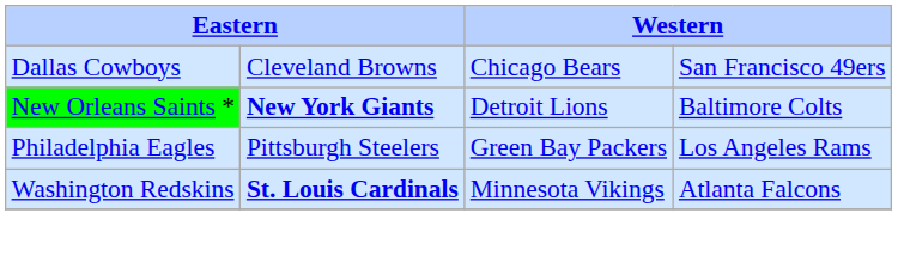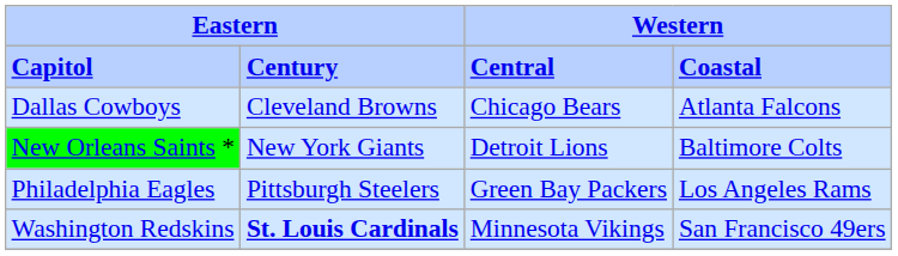 <table class="wikitable">
 <tr>
 <th colspan="2" style="background-color: #B7D0FF;"><strong><a href='#'>Eastern</a></strong></th>
 <th colspan="2" style="background-color: #B7D0FF;"><strong><a href='#'>Western</a></strong></th>
 </tr>
 <tr>
+<td style="background-color: #B7D0FF;"><strong><a href='#'>Capitol</a></strong></td>
+<td style="background-color: #B7D0FF;"><strong><a href='#'>Century</a></strong></td>
+<td style="background-color: #B7D0FF;"><strong><a href='#'>Central</a></strong></td>
+<td style="background-color: #B7D0FF;"><strong><a href='#'>Coastal</a></strong></td>
+</tr>
+<tr>
 <td style="background-color: #D0E7FF;"><a href='#'>Dallas Cowboys</a></td>
 <td style="background-color: #D0E7FF;"><a href='#'>Cleveland Browns</a></td>
 <td style="background-color: #D0E7FF;"><a href='#'>Chicago Bears</a></td>
-<td style="background-color: #D0E7FF;"><a href='#'>San Francisco 49ers</a></td>
+<td style="background-color: #D0E7FF;"><a href='#'>Atlanta Falcons</a></td>
 </tr>
 <tr>
 <td style="background-color: #00FF00;"><a href='#'>New Orleans Saints</a> *</td>
-<td style="background-color: #D0E7FF;"><strong><a href='#'>New York Giants</a></strong></td>
+<td style="background-color: #D0E7FF;"><a href='#'>New York Giants</a></td>
 <td style="background-color: #D0E7FF;"><a href='#'>Detroit Lions</a></td>
 <td style="background-color: #D0E7FF;"><a href='#'>Baltimore Colts</a></td>
 </tr>
 <tr>
 <td style="background-color: #D0E7FF;"><a href='#'>Philadelphia Eagles</a></td>
 <td style="background-color: #D0E7FF;"><a href='#'>Pittsburgh Steelers</a></td>
 <td style="background-color: #D0E7FF;"><a href='#'>Green Bay Packers</a></td>
 <td style="background-color: #D0E7FF;"><a href='#'>Los Angeles Rams</a></td>
 </tr>
 <tr>
 <td style="background-color: #D0E7FF;"><a href='#'>Washington Redskins</a></td>
 <td style="background-color: #D0E7FF;"><strong><a href='#'>St. Louis Cardinals</a></strong></td>
 <td style="background-color: #D0E7FF;"><a href='#'>Minnesota Vikings</a></td>
-<td style="background-color: #D0E7FF;"><a href='#'>Atlanta Falcons</a></td>
+<td style="background-color: #D0E7FF;"><a href='#'>San Francisco 49ers</a></td>
 </tr>
 <tr>
 </tr>
 </table>
